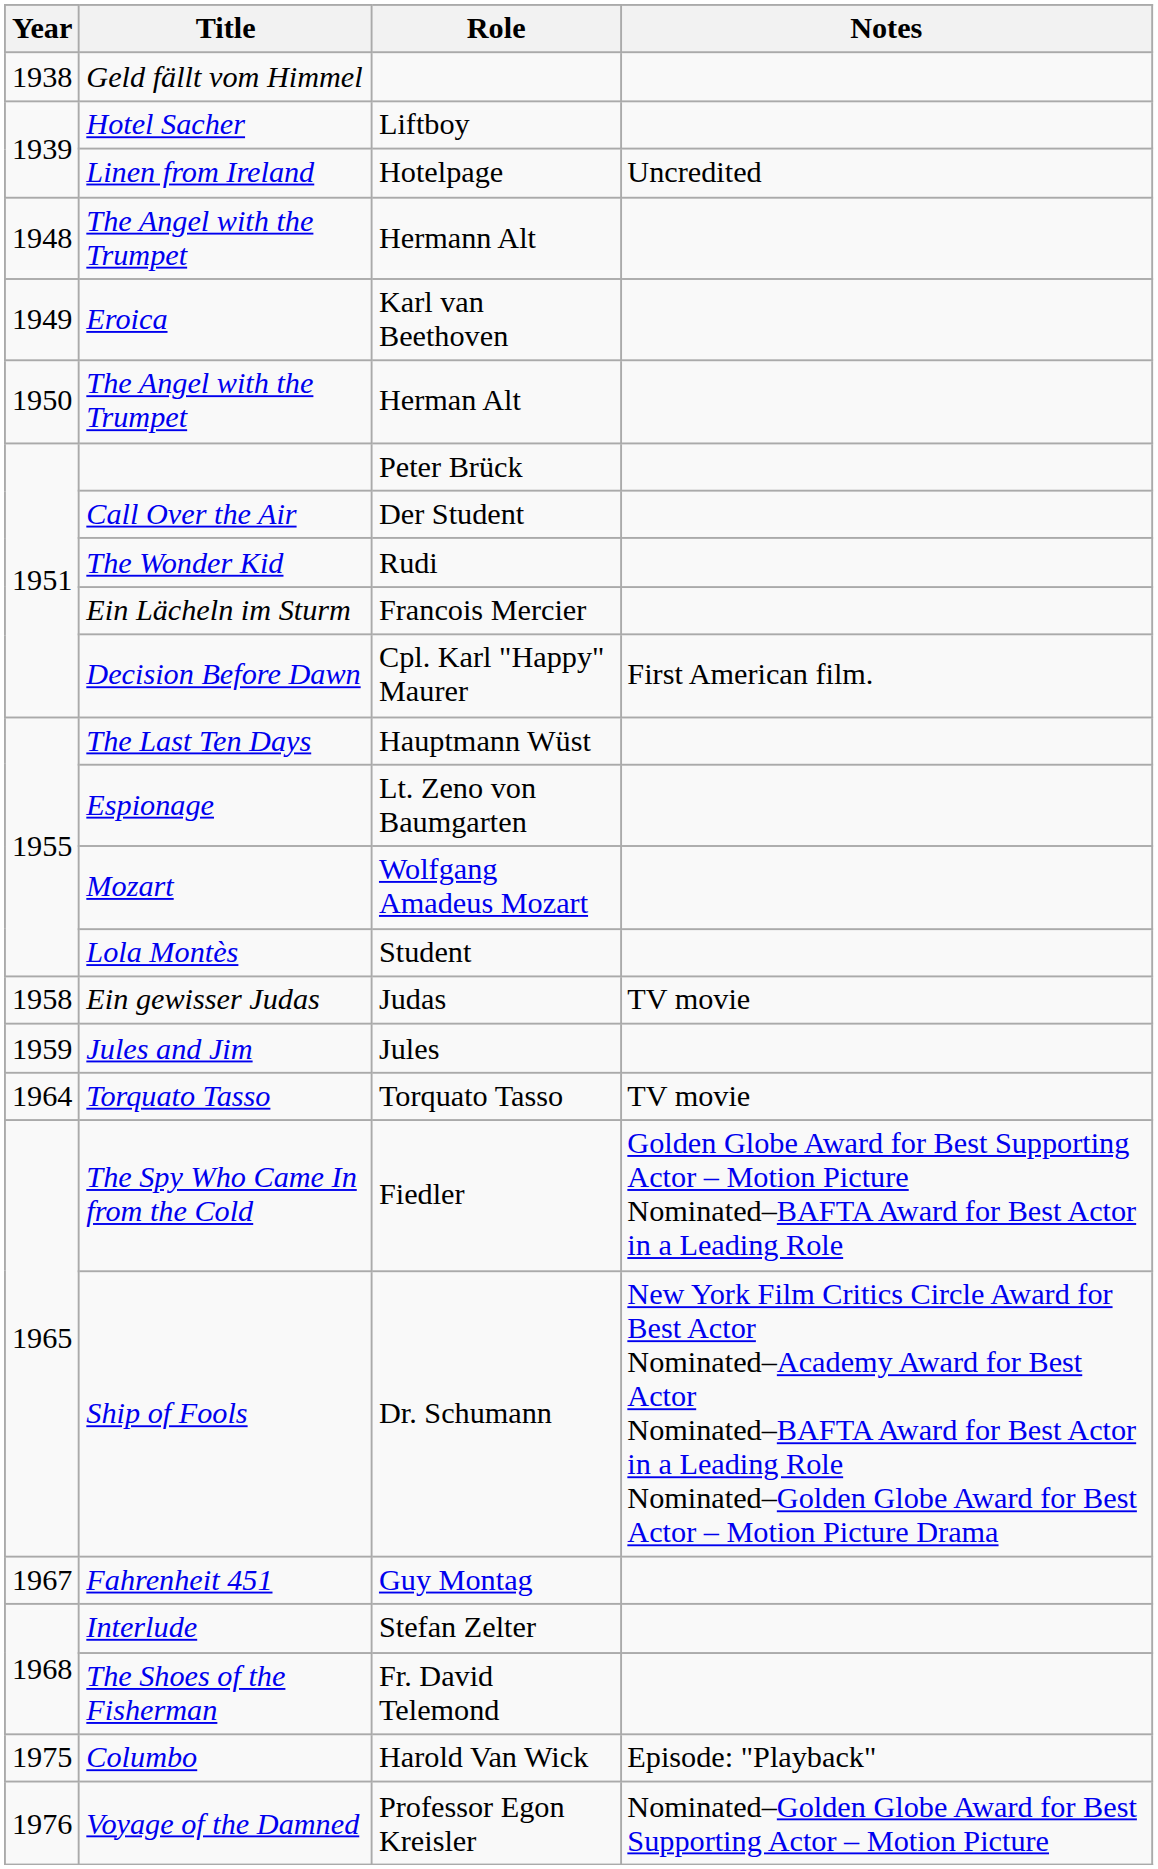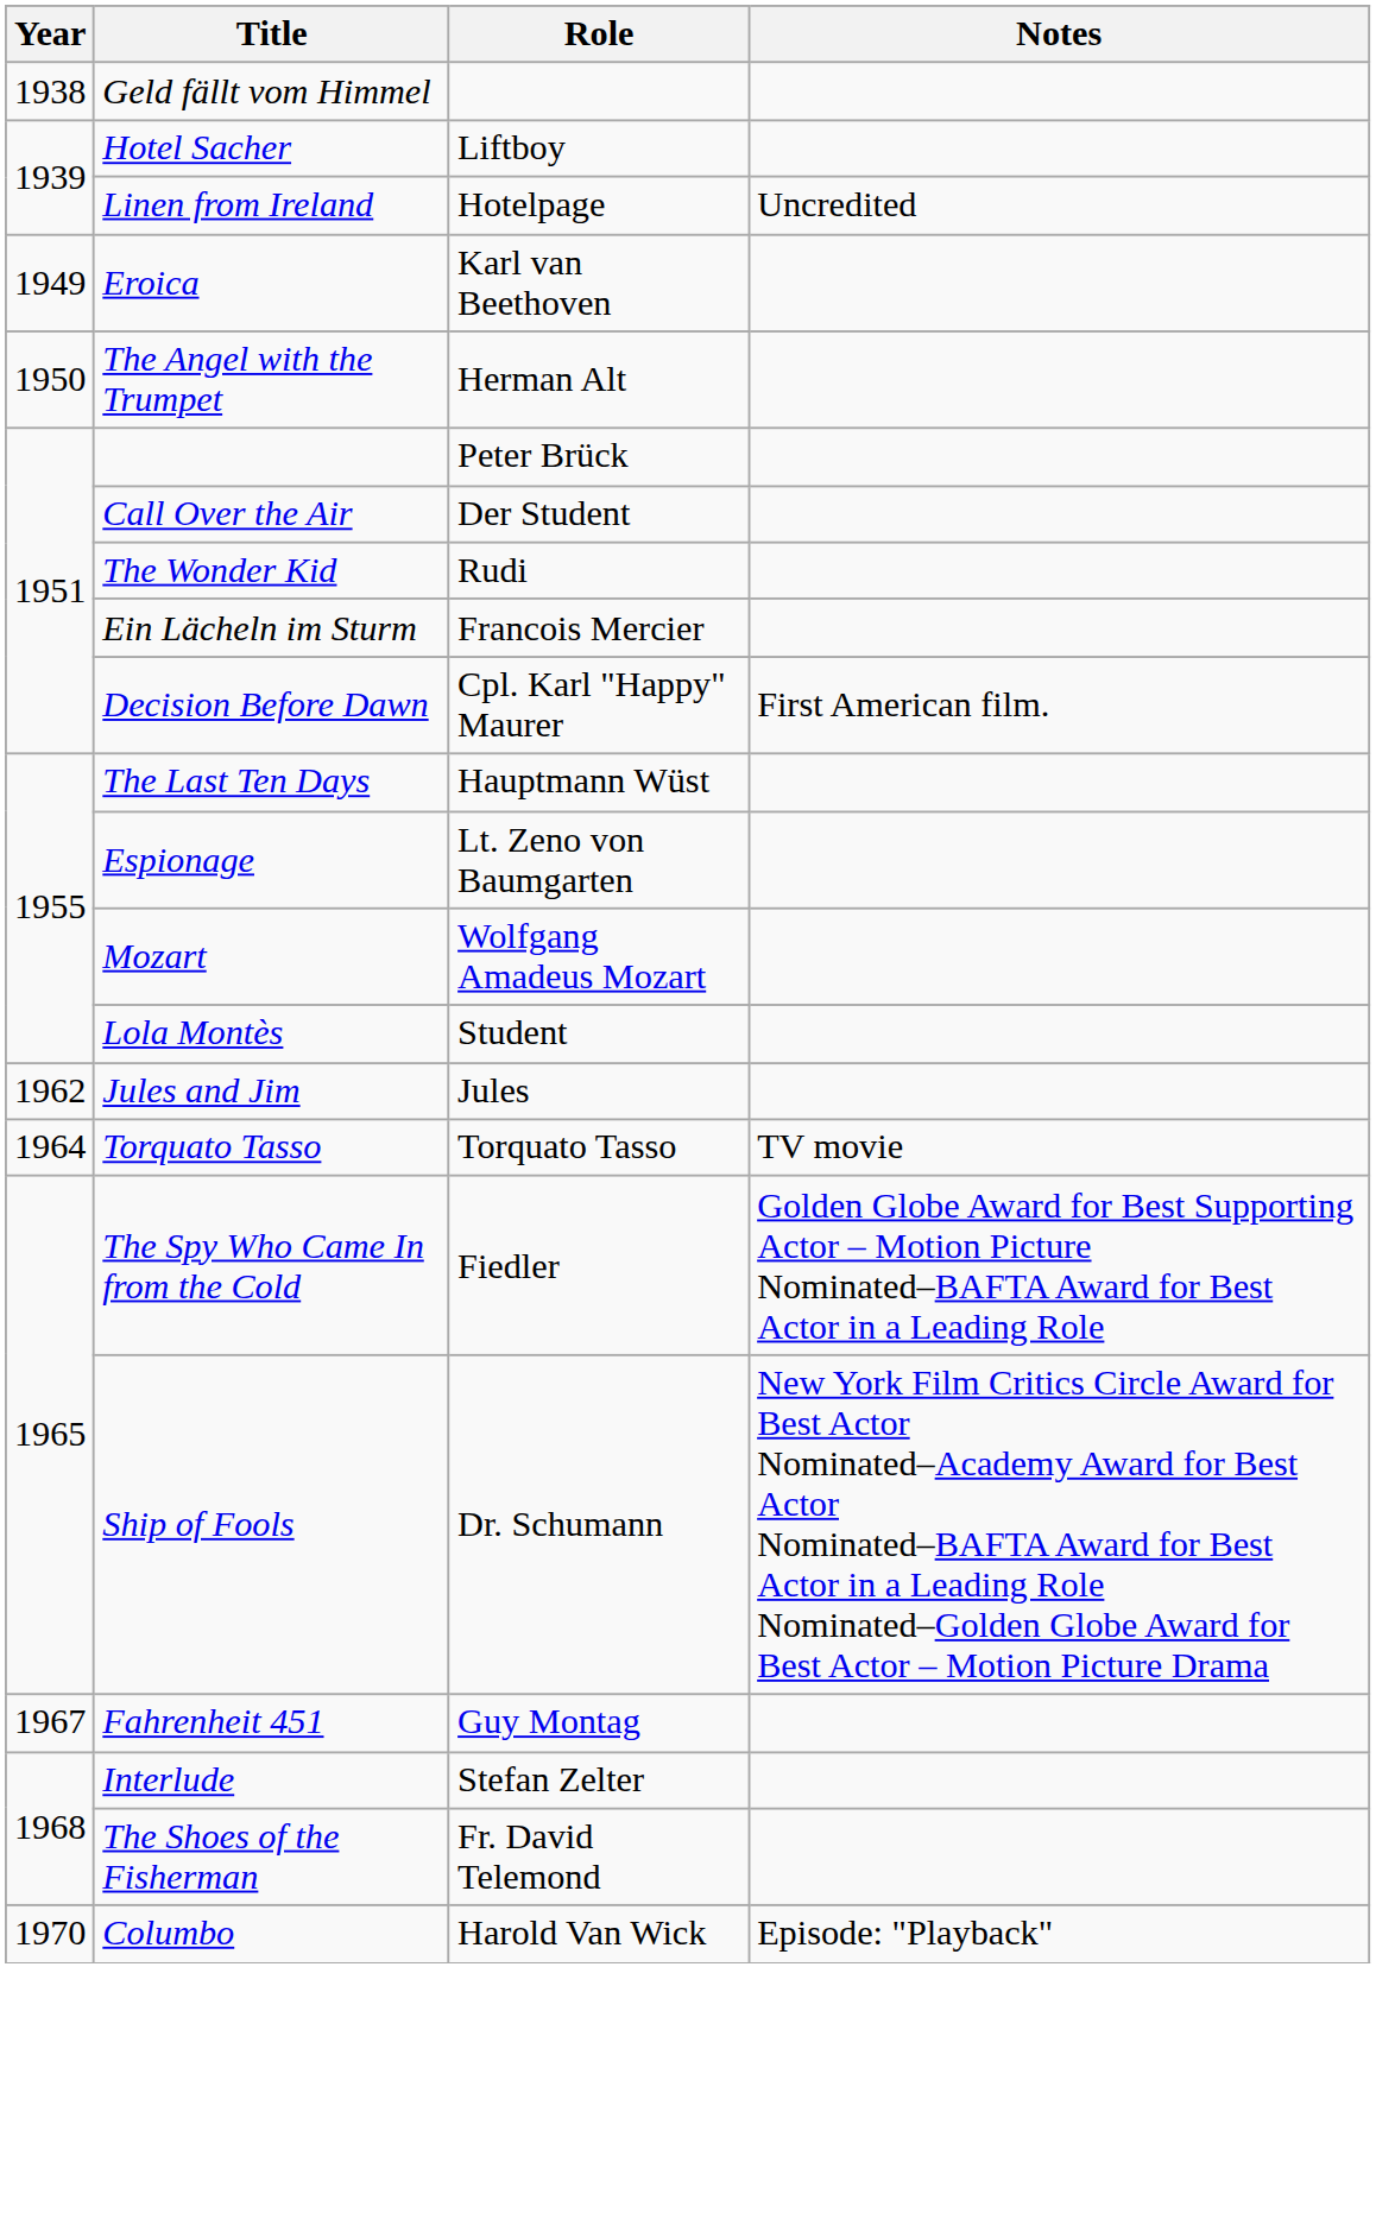 <table class="wikitable" style="font-size: 100%;">
 <tr>
 <th>Year</th>
 <th>Title</th>
 <th>Role</th>
 <th>Notes</th>
 </tr>
 <tr>
 <td>1938</td>
 <td><em>Geld fällt vom Himmel</em></td>
 <td></td>
 <td></td>
 </tr>
 <tr>
 <td rowspan="2">1939</td>
 <td><em><a href='#'>Hotel Sacher</a></em></td>
 <td>Liftboy</td>
 <td></td>
 </tr>
 <tr>
 <td><em><a href='#'>Linen from Ireland</a></em></td>
 <td>Hotelpage</td>
 <td>Uncredited</td>
-</tr>
-<tr>
-<td>1948</td>
-<td><em><a href='#'>The Angel with the Trumpet</a></em></td>
-<td>Hermann Alt</td>
-<td></td>
 </tr>
 <tr>
 <td>1949</td>
 <td><em><a href='#'>Eroica</a></em></td>
 <td>Karl van Beethoven</td>
 <td></td>
 </tr>
 <tr>
 <td>1950</td>
 <td><em><a href='#'>The Angel with the Trumpet</a></em></td>
 <td>Herman Alt</td>
 <td></td>
 </tr>
 <tr>
 <td rowspan="5">1951</td>
 <td><em></em></td>
 <td>Peter Brück</td>
 <td></td>
 </tr>
 <tr>
 <td><em><a href='#'>Call Over the Air</a></em></td>
 <td>Der Student</td>
 <td></td>
 </tr>
 <tr>
 <td><em><a href='#'>The Wonder Kid</a></em></td>
 <td>Rudi</td>
 <td></td>
 </tr>
 <tr>
 <td><em>Ein Lächeln im Sturm</em></td>
 <td>Francois Mercier</td>
 <td></td>
 </tr>
 <tr>
 <td><em><a href='#'>Decision Before Dawn</a></em></td>
 <td>Cpl. Karl "Happy" Maurer</td>
 <td>First American film.</td>
 </tr>
 <tr>
 <td rowspan="4">1955</td>
 <td><em><a href='#'>The Last Ten Days</a></em></td>
 <td>Hauptmann Wüst</td>
 <td></td>
 </tr>
 <tr>
 <td><em><a href='#'>Espionage</a></em></td>
 <td>Lt. Zeno von Baumgarten</td>
 <td></td>
 </tr>
 <tr>
 <td><em><a href='#'>Mozart</a></em></td>
 <td><a href='#'>Wolfgang Amadeus Mozart</a></td>
 <td></td>
 </tr>
 <tr>
 <td><em><a href='#'>Lola Montès</a></em></td>
 <td>Student</td>
 <td></td>
 </tr>
 <tr>
-<td>1958</td>
-<td><em>Ein gewisser Judas</em></td>
-<td>Judas</td>
-<td>TV movie</td>
-</tr>
-<tr>
-<td>1959</td>
+<td>1962</td>
 <td><em><a href='#'>Jules and Jim</a></em></td>
 <td>Jules</td>
 <td></td>
 </tr>
 <tr>
 <td>1964</td>
 <td><em><a href='#'>Torquato Tasso</a></em></td>
 <td>Torquato Tasso</td>
 <td>TV movie</td>
 </tr>
 <tr>
 <td rowspan="2">1965</td>
 <td><em><a href='#'>The Spy Who Came In from the Cold</a></em></td>
 <td>Fiedler</td>
 <td><a href='#'>Golden Globe Award for Best Supporting Actor – Motion Picture</a><br>Nominated–<a href='#'>BAFTA Award for Best Actor in a Leading Role</a></td>
 </tr>
 <tr>
 <td><em><a href='#'>Ship of Fools</a></em></td>
 <td>Dr. Schumann</td>
 <td><a href='#'>New York Film Critics Circle Award for Best Actor</a><br>Nominated–<a href='#'>Academy Award for Best Actor</a><br>Nominated–<a href='#'>BAFTA Award for Best Actor in a Leading Role</a> <br>Nominated–<a href='#'>Golden Globe Award for Best Actor – Motion Picture Drama</a></td>
 </tr>
 <tr>
 <td>1967</td>
 <td><em><a href='#'>Fahrenheit 451</a></em></td>
 <td><a href='#'>Guy Montag</a></td>
 <td></td>
 </tr>
 <tr>
 <td rowspan="2">1968</td>
 <td><em><a href='#'>Interlude</a></em></td>
 <td>Stefan Zelter</td>
 <td></td>
 </tr>
 <tr>
 <td><em><a href='#'>The Shoes of the Fisherman</a></em></td>
 <td>Fr. David Telemond</td>
 <td></td>
 </tr>
 <tr>
-<td>1975</td>
+<td>1970</td>
 <td><em><a href='#'>Columbo</a></em></td>
 <td>Harold Van Wick</td>
 <td>Episode: "Playback"</td>
 </tr>
 <tr>
-<td>1976</td>
-<td><em><a href='#'>Voyage of the Damned</a></em></td>
-<td>Professor Egon Kreisler</td>
-<td>Nominated–<a href='#'>Golden Globe Award for Best Supporting Actor – Motion Picture</a></td>
-</tr>
-<tr>
 </tr>
 </table>
